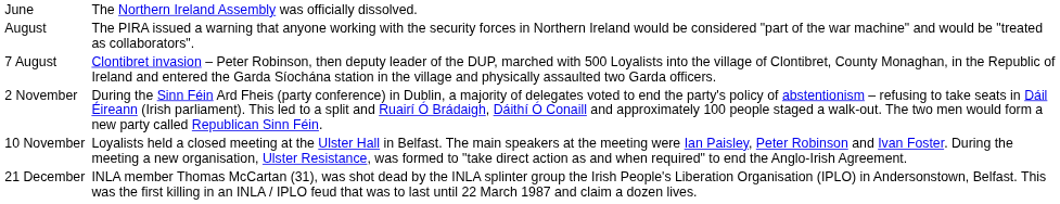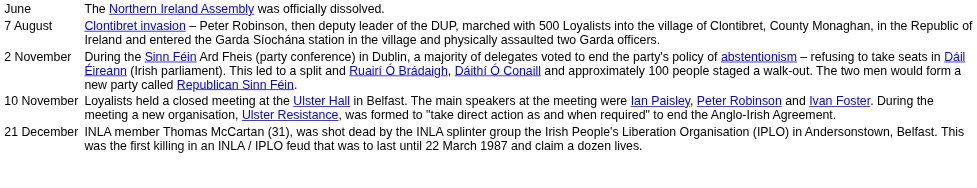 <table width=100%>
 <tr>
 <td style="width:100px; vertical-align:top;">June</td>
 <td>The <a href='#'>Northern Ireland Assembly</a> was officially dissolved.</td>
-</tr>
-<tr>
-<td valign="top">August</td>
-<td>The PIRA issued a warning that anyone working with the security forces in Northern Ireland would be considered "part of the war machine" and would be "treated as collaborators".</td>
 </tr>
 <tr>
 <td valign="top">7 August</td>
 <td><a href='#'>Clontibret invasion</a> – Peter Robinson, then deputy leader of the DUP, marched with 500 Loyalists into the village of Clontibret, County Monaghan, in the Republic of Ireland and entered the Garda Síochána station in the village and physically assaulted two Garda officers.</td>
 </tr>
 <tr>
 <td valign="top">2 November</td>
 <td>During the <a href='#'>Sinn Féin</a> Ard Fheis (party conference) in Dublin, a majority of delegates voted to end the party's policy of <a href='#'>abstentionism</a> – refusing to take seats in <a href='#'>Dáil Éireann</a> (Irish parliament). This led to a split and <a href='#'>Ruairí Ó Brádaigh</a>, <a href='#'>Dáithí Ó Conaill</a> and approximately 100 people staged a walk-out. The two men would form a new party called <a href='#'>Republican Sinn Féin</a>.</td>
 </tr>
 <tr>
 <td valign="top">10 November</td>
 <td>Loyalists held a closed meeting at the <a href='#'>Ulster Hall</a> in Belfast. The main speakers at the meeting were <a href='#'>Ian Paisley</a>, <a href='#'>Peter Robinson</a> and <a href='#'>Ivan Foster</a>. During the meeting a new organisation, <a href='#'>Ulster Resistance</a>, was formed to "take direct action as and when required" to end the Anglo-Irish Agreement.</td>
 </tr>
 <tr>
 <td valign="top">21 December</td>
 <td>INLA member Thomas McCartan (31), was shot dead by the INLA splinter group the Irish People's Liberation Organisation (IPLO) in Andersonstown, Belfast. This was the first killing in an INLA / IPLO feud that was to last until 22 March 1987 and claim a dozen lives.</td>
 </tr>
 </table>
